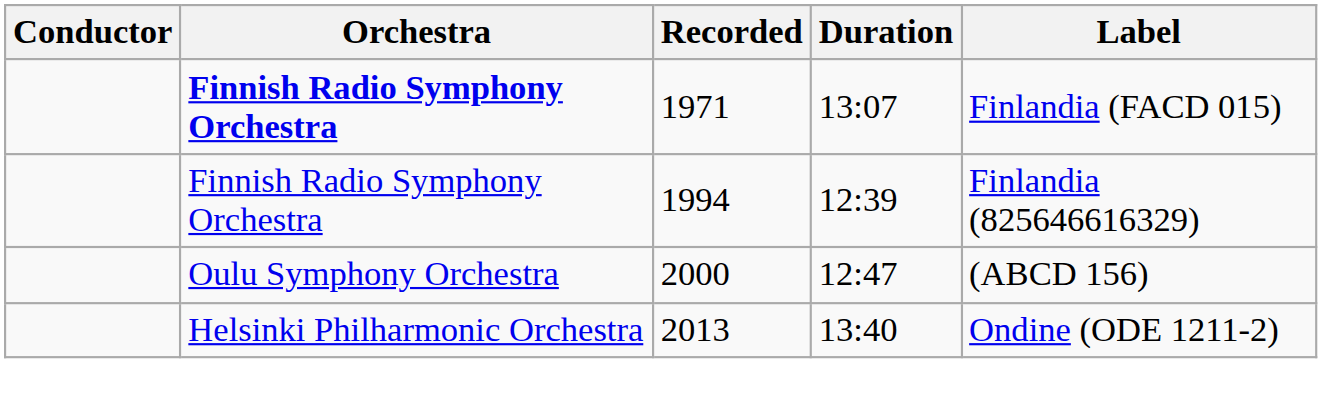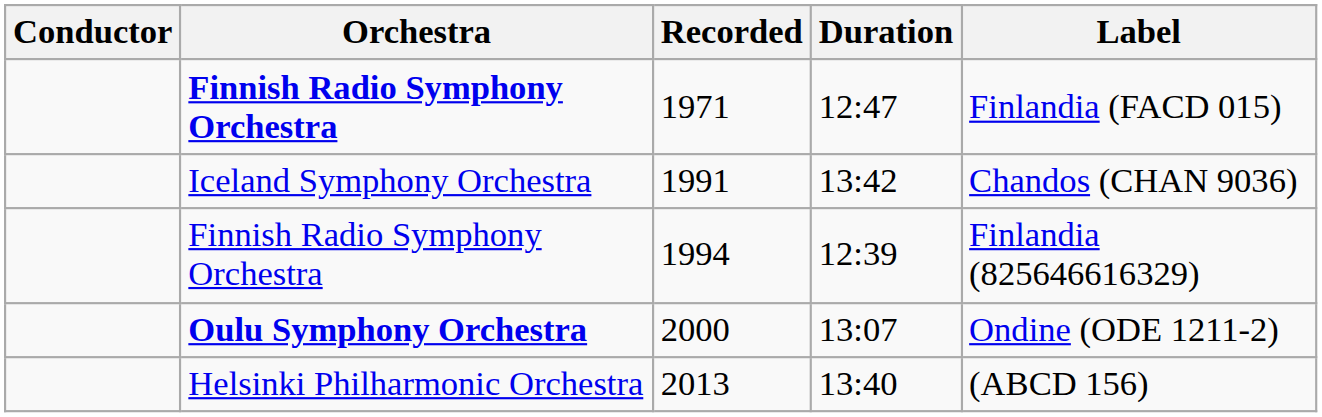 <table class="wikitable sortable">
 <tr>
 <th scope="col">Conductor</th>
 <th scope="col">Orchestra</th>
 <th scope="col">Recorded</th>
 <th scope="col">Duration</th>
 <th scope="col">Label</th>
 </tr>
 <tr>
 <td></td>
 <td><strong><a href='#'>Finnish Radio Symphony Orchestra</a></strong></td>
 <td>1971</td>
-<td>13:07</td>
+<td>12:47</td>
 <td><a href='#'>Finlandia</a> (FACD 015)</td>
+</tr>
+<tr>
+<td></td>
+<td><a href='#'>Iceland Symphony Orchestra</a></td>
+<td>1991</td>
+<td>13:42</td>
+<td><a href='#'>Chandos</a> (CHAN 9036)</td>
 </tr>
 <tr>
 <td></td>
 <td><a href='#'>Finnish Radio Symphony Orchestra</a></td>
 <td>1994</td>
 <td>12:39</td>
 <td><a href='#'>Finlandia</a> (825646616329)</td>
 </tr>
 <tr>
 <td></td>
-<td><a href='#'>Oulu Symphony Orchestra</a></td>
+<td><strong><a href='#'>Oulu Symphony Orchestra</a></strong></td>
 <td>2000</td>
-<td>12:47</td>
-<td> (ABCD 156)</td>
+<td>13:07</td>
+<td><a href='#'>Ondine</a> (ODE 1211-2)</td>
 </tr>
 <tr>
 <td></td>
 <td><a href='#'>Helsinki Philharmonic Orchestra</a></td>
 <td>2013</td>
 <td>13:40</td>
-<td><a href='#'>Ondine</a> (ODE 1211-2)</td>
+<td> (ABCD 156)</td>
 </tr>
 </table>
